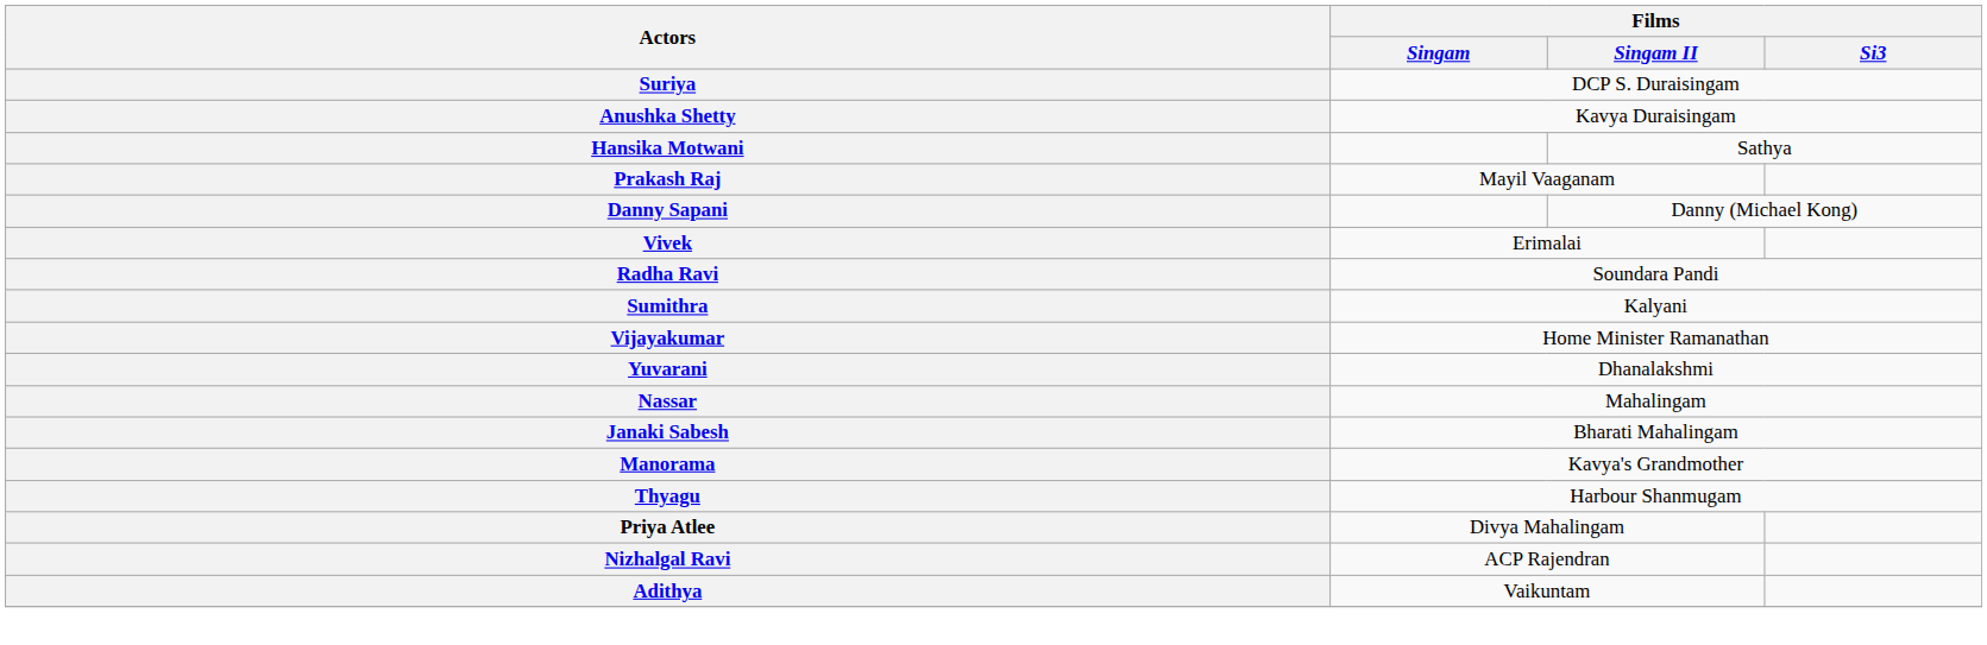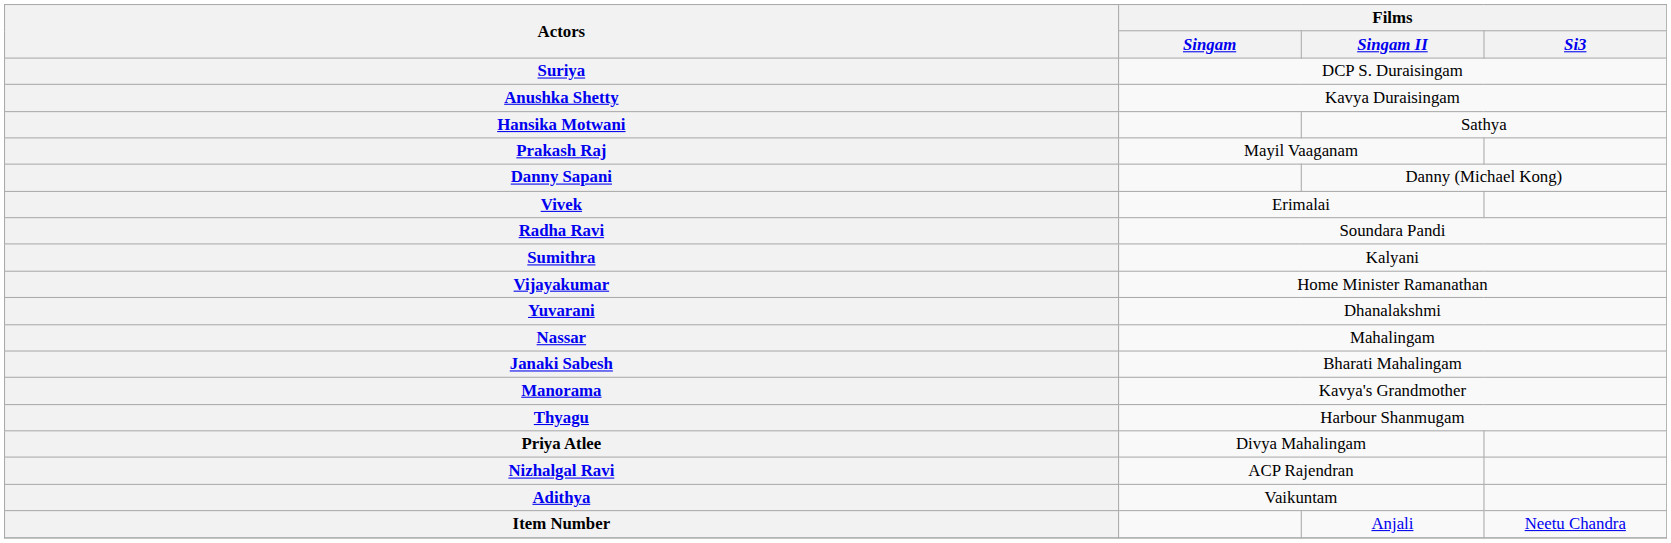 <table class="wikitable" style="text-align:center; width:100%;">
 <tr>
 <th scope="col" rowspan="2" style="text-align:center;">Actors</th>
 <th colspan="3" scope="col" style="text-align:center:">Films</th>
 </tr>
 <tr>
 <th scope="col" style="width:11%"><em><a href='#'>Singam</a></em></th>
 <th scope="col" style="width:11%"><em><a href='#'>Singam II</a></em></th>
 <th scope="col" style="width:11%"><em><a href='#'>Si3</a></em></th>
 </tr>
 <tr>
 <th scope="row"><a href='#'>Suriya</a></th>
 <td colspan="3">DCP S. Duraisingam</td>
 </tr>
 <tr>
 <th scope="row"><a href='#'>Anushka Shetty</a></th>
 <td colspan="3">Kavya Duraisingam</td>
 </tr>
 <tr>
 <th scope="row"><a href='#'>Hansika Motwani</a></th>
 <td></td>
 <td colspan=2>Sathya</td>
 </tr>
 <tr>
 <th scope="row"><a href='#'>Prakash Raj</a></th>
 <td colspan="2">Mayil Vaaganam</td>
 <td></td>
 </tr>
 <tr>
 <th scope="row"><a href='#'>Danny Sapani</a></th>
 <td></td>
 <td colspan="2">Danny (Michael Kong)</td>
 </tr>
 <tr>
 <th scope="row"><a href='#'>Vivek</a></th>
 <td colspan="2">Erimalai</td>
 <td></td>
 </tr>
 <tr>
 <th scope="row"><a href='#'>Radha Ravi</a></th>
 <td colspan="3">Soundara Pandi</td>
 </tr>
 <tr>
 <th scope="row"><a href='#'>Sumithra</a></th>
 <td colspan="3">Kalyani</td>
 </tr>
 <tr>
 <th scope="row"><a href='#'>Vijayakumar</a></th>
 <td colspan="3">Home Minister Ramanathan</td>
 </tr>
 <tr>
 <th scope="row"><a href='#'>Yuvarani</a></th>
 <td colspan="3">Dhanalakshmi</td>
 </tr>
 <tr>
 <th scope="row"><a href='#'>Nassar</a></th>
 <td colspan="3">Mahalingam</td>
 </tr>
 <tr>
 <th scope="row"><a href='#'>Janaki Sabesh</a></th>
 <td colspan="3">Bharati Mahalingam</td>
 </tr>
 <tr>
 <th scope="row"><a href='#'>Manorama</a></th>
 <td colspan="3">Kavya's Grandmother</td>
 </tr>
 <tr>
 <th scope="row"><a href='#'>Thyagu</a></th>
 <td colspan="3">Harbour Shanmugam</td>
 </tr>
 <tr>
 <th scope="row">Priya Atlee</th>
 <td colspan="2">Divya Mahalingam</td>
 <td></td>
 </tr>
 <tr>
 <th scope="row"><a href='#'>Nizhalgal Ravi</a></th>
 <td colspan="2">ACP Rajendran</td>
 <td></td>
 </tr>
 <tr>
 <th scope="row"><a href='#'>Adithya</a></th>
 <td colspan="2">Vaikuntam</td>
 <td></td>
 </tr>
 <tr>
+<th scope="row">Item Number</th>
+<td></td>
+<td><a href='#'>Anjali</a></td>
+<td><a href='#'>Neetu Chandra</a></td>
+</tr>
+<tr>
 </tr>
 </table>
